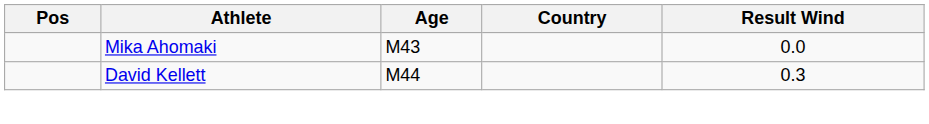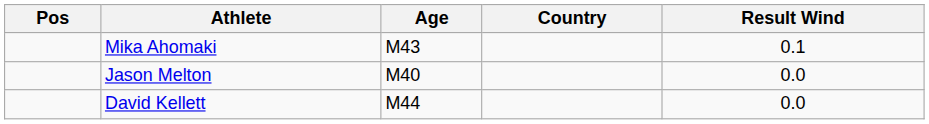 <table class="wikitable"  style="text-align:center; width:65%;">
 <tr>
 <th>Pos</th>
 <th>Athlete</th>
 <th>Age</th>
 <th>Country</th>
 <th>Result Wind</th>
 </tr>
 <tr>
 <td align=center></td>
 <td align=left><a href='#'>Mika Ahomaki</a></td>
 <td align=left>M43</td>
 <td align=left></td>
+<td> 0.1</td>
+</tr>
+<tr>
+<td align=center></td>
+<td align=left><a href='#'>Jason Melton</a></td>
+<td align=left>M40</td>
+<td align=left></td>
 <td> 0.0</td>
 </tr>
 <tr>
 <td align=center></td>
 <td align=left><a href='#'>David Kellett</a></td>
 <td align=left>M44</td>
 <td align=left></td>
-<td> 0.3</td>
+<td> 0.0</td>
 </tr>
 </table>
